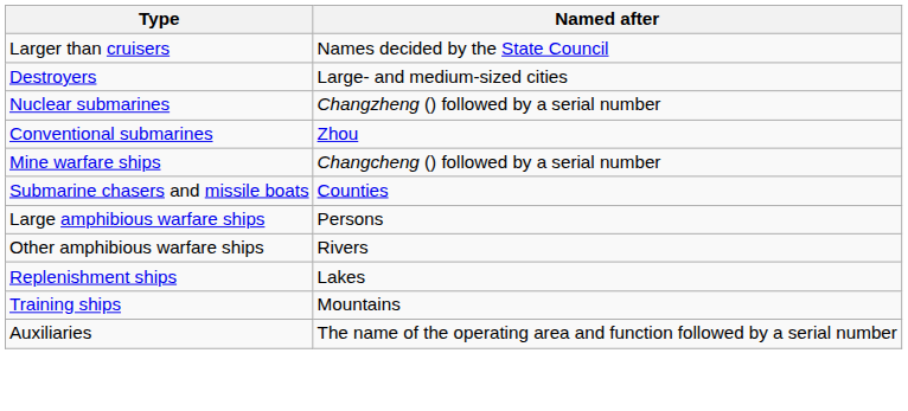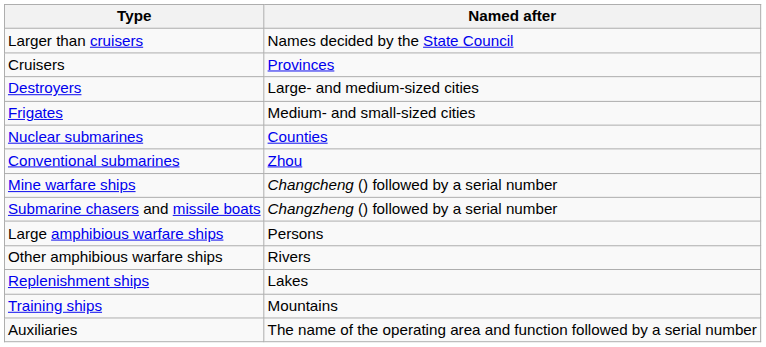 <table class="wikitable">
 <tr>
 <th>Type</th>
 <th>Named after</th>
 </tr>
 <tr>
 <td>Larger than <a href='#'>cruisers</a></td>
 <td>Names decided by the <a href='#'>State Council</a></td>
 </tr>
 <tr>
+<td>Cruisers</td>
+<td><a href='#'>Provinces</a></td>
+</tr>
+<tr>
 <td><a href='#'>Destroyers</a></td>
 <td>Large- and medium-sized cities</td>
 </tr>
 <tr>
+<td><a href='#'>Frigates</a></td>
+<td>Medium- and small-sized cities</td>
+</tr>
+<tr>
 <td><a href='#'>Nuclear submarines</a></td>
-<td><em>Changzheng</em> () followed by a serial number</td>
+<td><a href='#'>Counties</a></td>
 </tr>
 <tr>
 <td><a href='#'>Conventional submarines</a></td>
 <td><a href='#'>Zhou</a></td>
 </tr>
 <tr>
 <td><a href='#'>Mine warfare ships</a></td>
 <td><em>Changcheng</em> () followed by a serial number</td>
 </tr>
 <tr>
 <td><a href='#'>Submarine chasers</a> and <a href='#'>missile boats</a></td>
-<td><a href='#'>Counties</a></td>
+<td><em>Changzheng</em> () followed by a serial number</td>
 </tr>
 <tr>
 <td>Large <a href='#'>amphibious warfare ships</a></td>
 <td>Persons</td>
 </tr>
 <tr>
 <td>Other amphibious warfare ships</td>
 <td>Rivers</td>
 </tr>
 <tr>
 <td><a href='#'>Replenishment ships</a></td>
 <td>Lakes</td>
 </tr>
 <tr>
 <td><a href='#'>Training ships</a></td>
 <td>Mountains</td>
 </tr>
 <tr>
 <td>Auxiliaries</td>
 <td>The name of the operating area and function followed by a serial number</td>
 </tr>
 </table>
